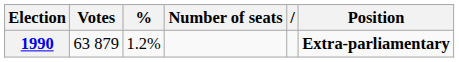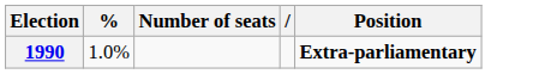 <table class="wikitable">
 <tr>
 <th>Election</th>
-<th>Votes</th>
 <th>%</th>
 <th>Number of seats</th>
 <th>/</th>
 <th>Position</th>
 </tr>
 <tr>
 <th><a href='#'>1990</a></th>
-<td>63 879</td>
-<td>1.2%</td>
+<td>1.0%</td>
 <td></td>
 <td></td>
 <td><strong>Extra-parliamentary</strong></td>
 </tr>
 </table>
